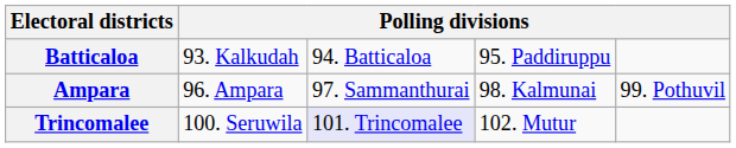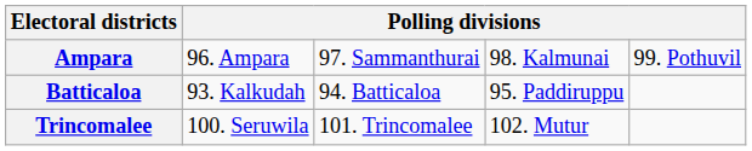 <table class="wikitable" style="font-size:100; text-align:left">
 <tr>
 <th rowspan="1">Electoral districts</th>
 <th colspan="4">Polling divisions</th>
+</tr>
+<tr>
+<th rowspan="1"><a href='#'>Ampara</a></th>
+<td>96. <a href='#'>Ampara</a></td>
+<td>97. <a href='#'>Sammanthurai</a></td>
+<td>98. <a href='#'>Kalmunai</a></td>
+<td>99. <a href='#'>Pothuvil</a></td>
 </tr>
 <tr>
 <th rowspan="1"><a href='#'>Batticaloa</a></th>
 <td>93. <a href='#'>Kalkudah</a></td>
 <td>94. <a href='#'>Batticaloa</a></td>
 <td>95. <a href='#'>Paddiruppu</a></td>
 <td></td>
 </tr>
 <tr>
-<th rowspan="1"><a href='#'>Ampara</a></th>
-<td>96. <a href='#'>Ampara</a></td>
-<td>97. <a href='#'>Sammanthurai</a></td>
-<td>98. <a href='#'>Kalmunai</a></td>
-<td>99. <a href='#'>Pothuvil</a></td>
-</tr>
-<tr>
 <th rowspan="1"><a href='#'>Trincomalee</a></th>
 <td>100. <a href='#'>Seruwila</a></td>
-<td style="background: lavender;">101. <a href='#'>Trincomalee</a></td>
+<td>101. <a href='#'>Trincomalee</a></td>
 <td>102. <a href='#'>Mutur</a></td>
 <td></td>
 </tr>
 </table>
